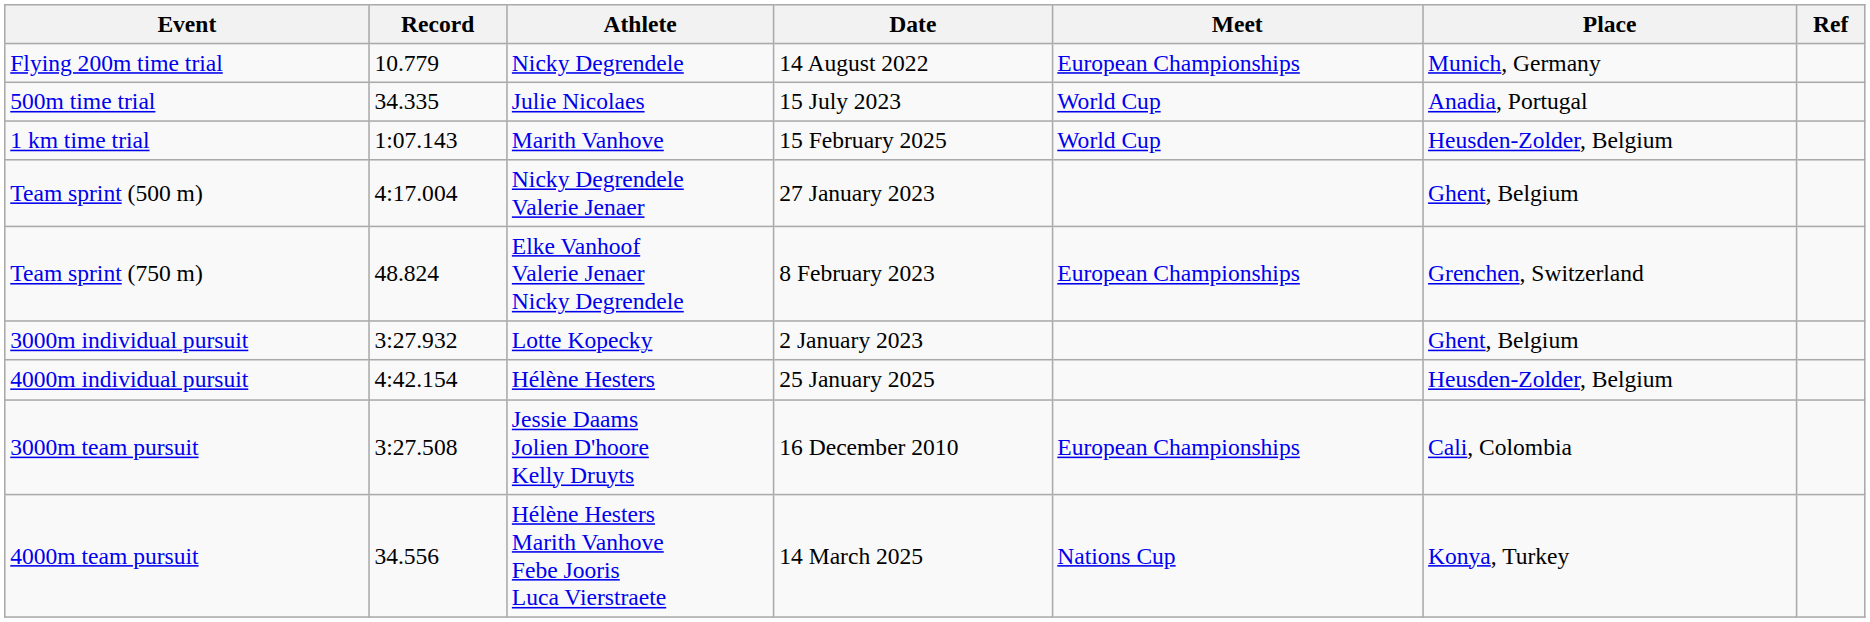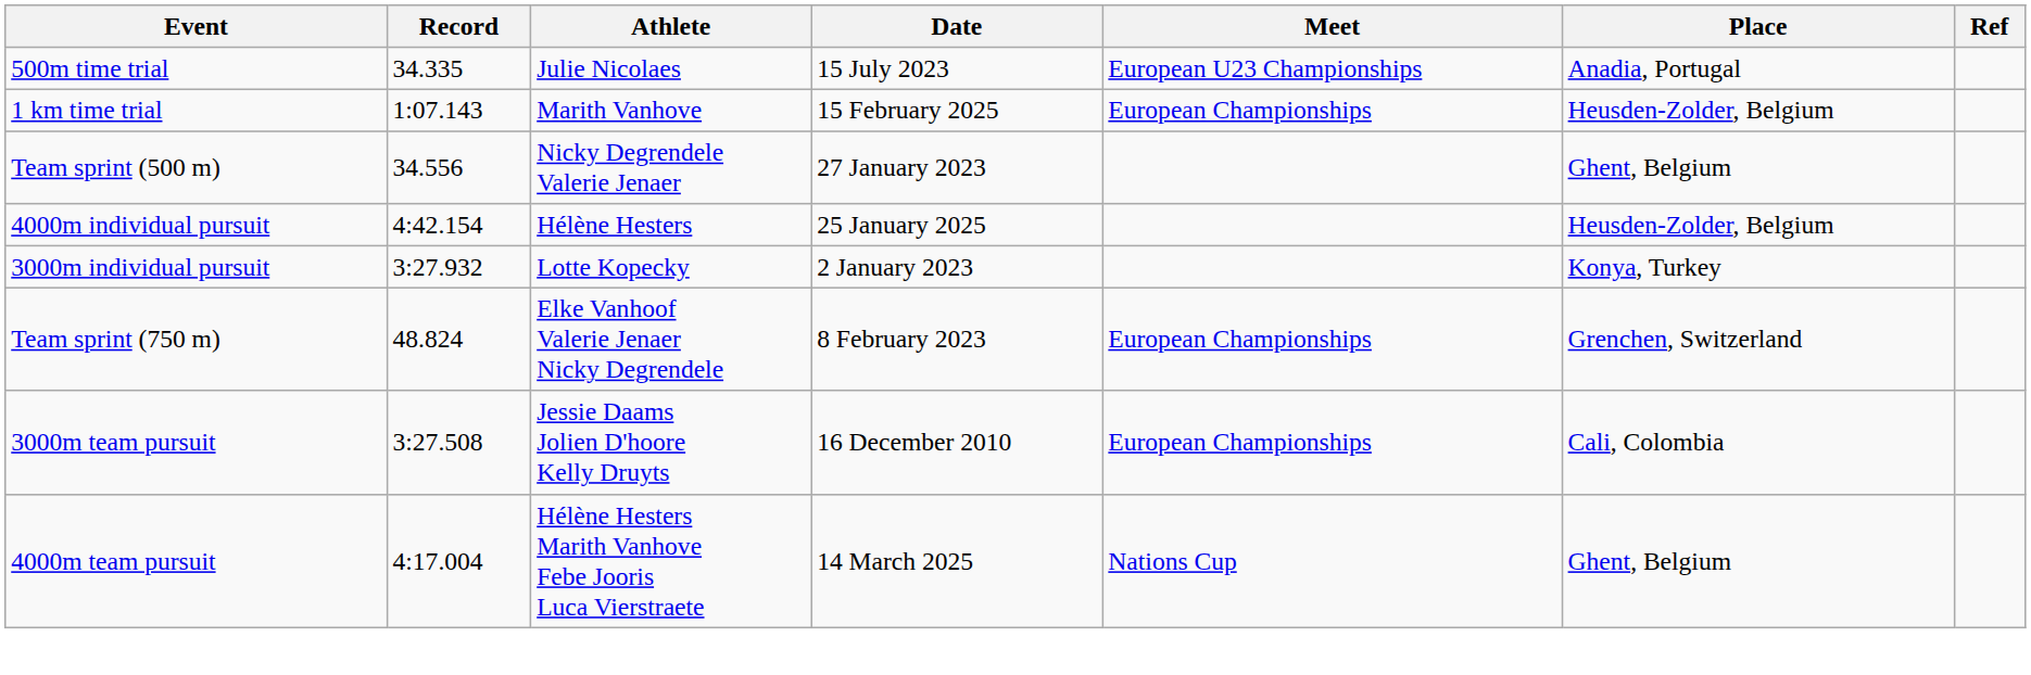 <table class="wikitable" style="font-size:95%; width: 95%;">
 <tr>
 <th>Event</th>
 <th>Record</th>
 <th>Athlete</th>
 <th>Date</th>
 <th>Meet</th>
 <th>Place</th>
 <th>Ref</th>
 </tr>
 <tr>
-<td><a href='#'>Flying 200m time trial</a></td>
-<td>10.779</td>
-<td><a href='#'>Nicky Degrendele</a></td>
-<td>14 August 2022</td>
-<td><a href='#'>European Championships</a></td>
-<td><a href='#'>Munich</a>, Germany</td>
-<td></td>
-</tr>
-<tr>
 <td><a href='#'>500m time trial</a></td>
 <td>34.335</td>
 <td><a href='#'>Julie Nicolaes</a></td>
 <td>15 July 2023</td>
-<td><a href='#'>World Cup</a></td>
+<td><a href='#'>European U23 Championships</a></td>
 <td><a href='#'>Anadia</a>, Portugal</td>
 <td></td>
 </tr>
 <tr>
 <td><a href='#'>1 km time trial</a></td>
 <td>1:07.143</td>
 <td><a href='#'>Marith Vanhove</a></td>
 <td>15 February 2025</td>
-<td><a href='#'>World Cup</a></td>
+<td><a href='#'>European Championships</a></td>
 <td><a href='#'>Heusden-Zolder</a>, Belgium</td>
 <td></td>
 </tr>
 <tr>
 <td><a href='#'>Team sprint</a> (500 m)</td>
-<td>4:17.004</td>
+<td>34.556</td>
 <td><a href='#'>Nicky Degrendele</a><br><a href='#'>Valerie Jenaer</a></td>
 <td>27 January 2023</td>
-<td></td>
-<td><a href='#'>Ghent</a>, Belgium</td>
-<td></td>
-</tr>
-<tr>
-<td><a href='#'>Team sprint</a> (750 m)</td>
-<td>48.824</td>
-<td><a href='#'>Elke Vanhoof</a><br><a href='#'>Valerie Jenaer</a><br><a href='#'>Nicky Degrendele</a></td>
-<td>8 February 2023</td>
-<td><a href='#'>European Championships</a></td>
-<td><a href='#'>Grenchen</a>, Switzerland</td>
-<td></td>
-</tr>
-<tr>
-<td><a href='#'>3000m individual pursuit</a></td>
-<td>3:27.932</td>
-<td><a href='#'>Lotte Kopecky</a></td>
-<td>2 January 2023</td>
 <td></td>
 <td><a href='#'>Ghent</a>, Belgium</td>
 <td></td>
 </tr>
 <tr>
 <td><a href='#'>4000m individual pursuit</a></td>
 <td>4:42.154</td>
 <td><a href='#'>Hélène Hesters</a></td>
 <td>25 January 2025</td>
 <td></td>
 <td><a href='#'>Heusden-Zolder</a>, Belgium</td>
 <td></td>
 </tr>
 <tr>
+<td><a href='#'>3000m individual pursuit</a></td>
+<td>3:27.932</td>
+<td><a href='#'>Lotte Kopecky</a></td>
+<td>2 January 2023</td>
+<td></td>
+<td><a href='#'>Konya</a>, Turkey</td>
+<td></td>
+</tr>
+<tr>
+<td><a href='#'>Team sprint</a> (750 m)</td>
+<td>48.824</td>
+<td><a href='#'>Elke Vanhoof</a><br><a href='#'>Valerie Jenaer</a><br><a href='#'>Nicky Degrendele</a></td>
+<td>8 February 2023</td>
+<td><a href='#'>European Championships</a></td>
+<td><a href='#'>Grenchen</a>, Switzerland</td>
+<td></td>
+</tr>
+<tr>
 <td><a href='#'>3000m team pursuit</a></td>
 <td>3:27.508</td>
 <td><a href='#'>Jessie Daams</a><br><a href='#'>Jolien D'hoore</a><br><a href='#'>Kelly Druyts</a></td>
 <td>16 December 2010</td>
 <td><a href='#'>European Championships</a></td>
 <td><a href='#'>Cali</a>, Colombia</td>
 <td></td>
 </tr>
 <tr>
 <td><a href='#'>4000m team pursuit</a></td>
-<td>34.556</td>
+<td>4:17.004</td>
 <td><a href='#'>Hélène Hesters</a><br><a href='#'>Marith Vanhove</a><br><a href='#'>Febe Jooris</a><br><a href='#'>Luca Vierstraete</a></td>
 <td>14 March 2025</td>
 <td><a href='#'>Nations Cup</a></td>
-<td><a href='#'>Konya</a>, Turkey</td>
+<td><a href='#'>Ghent</a>, Belgium</td>
 <td></td>
 </tr>
 </table>
